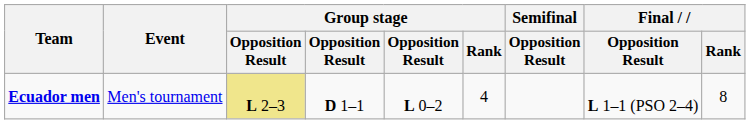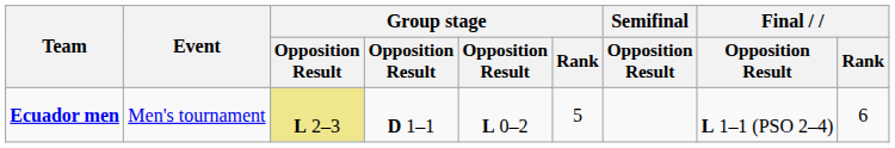 <table class="wikitable" style="font-size:90%;text-align:center">
 <tr>
 <th rowspan=2>Team</th>
 <th rowspan=2>Event</th>
 <th colspan=4>Group stage</th>
 <th>Semifinal</th>
 <th colspan=2>Final /  / </th>
 </tr>
 <tr style=font-size:95%>
 <th>Opposition<br>Result</th>
 <th>Opposition<br>Result</th>
 <th>Opposition<br>Result</th>
 <th>Rank</th>
 <th>Opposition<br>Result</th>
 <th>Opposition<br>Result</th>
 <th>Rank</th>
 </tr>
 <tr>
 <td style="text-align:left"><strong><a href='#'>Ecuador men</a></strong></td>
 <td style="text-align:left"><a href='#'>Men's tournament</a></td>
 <td style="background: khaki;"><br><strong>L</strong> 2–3</td>
 <td><br><strong>D</strong> 1–1</td>
 <td><br><strong>L</strong> 0–2</td>
-<td>4</td>
+<td>5</td>
 <td></td>
 <td><br><strong>L</strong> 1–1 (PSO 2–4)</td>
-<td>8</td>
+<td>6</td>
 </tr>
 </table>
